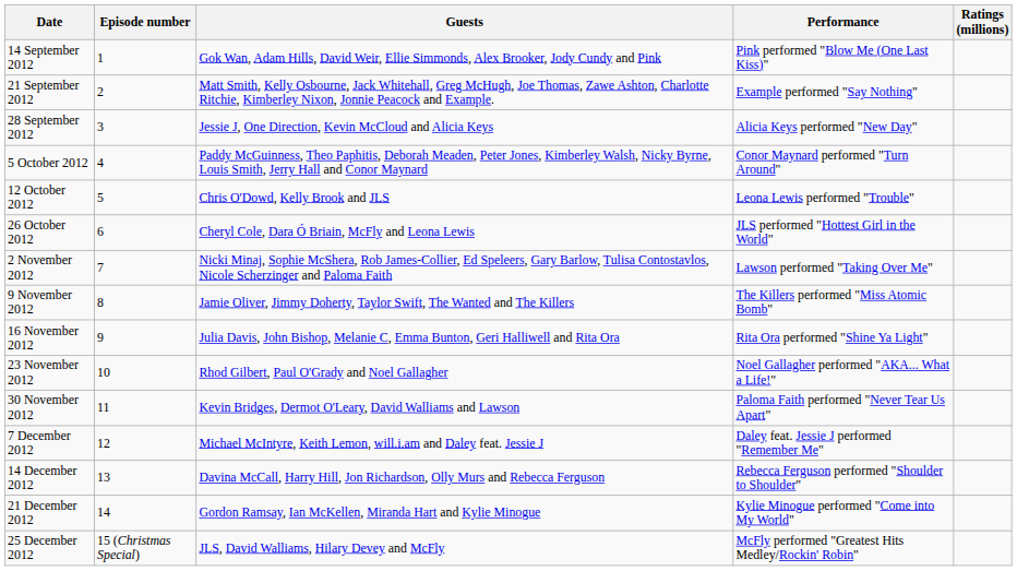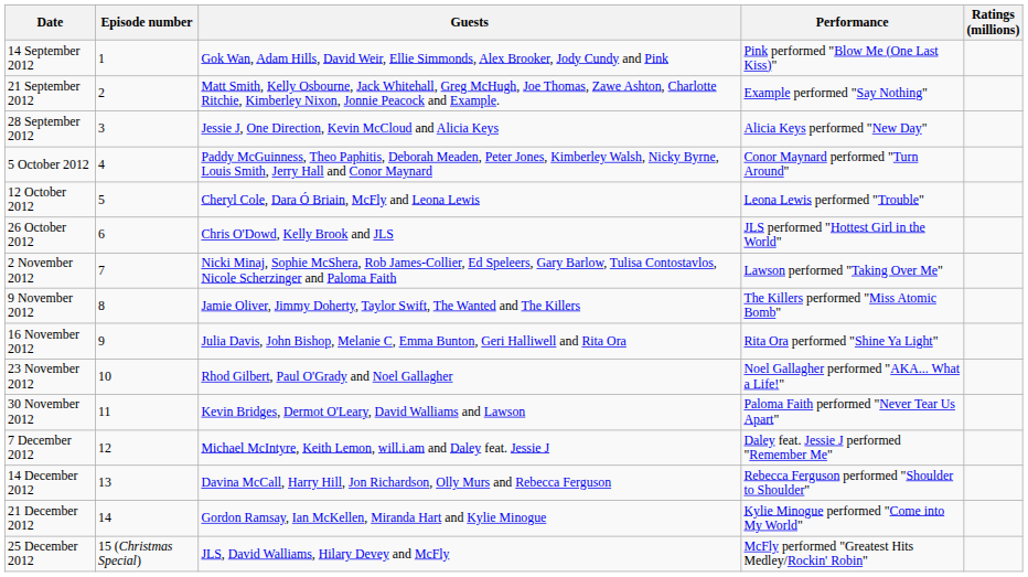 <table class="wikitable">
 <tr>
 <th>Date</th>
 <th>Episode number</th>
 <th>Guests</th>
 <th>Performance</th>
 <th>Ratings<br>(millions)</th>
 </tr>
 <tr>
 <td>14 September 2012</td>
 <td>1</td>
 <td><a href='#'>Gok Wan</a>, <a href='#'>Adam Hills</a>, <a href='#'>David Weir</a>, <a href='#'>Ellie Simmonds</a>, <a href='#'>Alex Brooker</a>, <a href='#'>Jody Cundy</a> and <a href='#'>Pink</a></td>
 <td><a href='#'>Pink</a> performed "<a href='#'>Blow Me (One Last Kiss)</a>"</td>
 <td></td>
 </tr>
 <tr>
 <td>21 September 2012</td>
 <td>2</td>
 <td><a href='#'>Matt Smith</a>, <a href='#'>Kelly Osbourne</a>, <a href='#'>Jack Whitehall</a>, <a href='#'>Greg McHugh</a>, <a href='#'>Joe Thomas</a>, <a href='#'>Zawe Ashton</a>, <a href='#'>Charlotte Ritchie</a>, <a href='#'>Kimberley Nixon</a>, <a href='#'>Jonnie Peacock</a> and <a href='#'>Example</a>.</td>
 <td><a href='#'>Example</a> performed "<a href='#'>Say Nothing</a>"</td>
 <td></td>
 </tr>
 <tr>
 <td>28 September 2012</td>
 <td>3</td>
 <td><a href='#'>Jessie J</a>, <a href='#'>One Direction</a>, <a href='#'>Kevin McCloud</a> and <a href='#'>Alicia Keys</a></td>
 <td><a href='#'>Alicia Keys</a> performed "<a href='#'>New Day</a>"</td>
 <td></td>
 </tr>
 <tr>
 <td>5 October 2012</td>
 <td>4</td>
 <td><a href='#'>Paddy McGuinness</a>, <a href='#'>Theo Paphitis</a>, <a href='#'>Deborah Meaden</a>, <a href='#'>Peter Jones</a>, <a href='#'>Kimberley Walsh</a>, <a href='#'>Nicky Byrne</a>, <a href='#'>Louis Smith</a>, <a href='#'>Jerry Hall</a> and <a href='#'>Conor Maynard</a></td>
 <td><a href='#'>Conor Maynard</a> performed "<a href='#'>Turn Around</a>"</td>
 <td></td>
 </tr>
 <tr>
 <td>12 October 2012</td>
 <td>5</td>
-<td><a href='#'>Chris O'Dowd</a>, <a href='#'>Kelly Brook</a> and <a href='#'>JLS</a></td>
+<td><a href='#'>Cheryl Cole</a>, <a href='#'>Dara Ó Briain</a>, <a href='#'>McFly</a> and <a href='#'>Leona Lewis</a></td>
 <td><a href='#'>Leona Lewis</a> performed "<a href='#'>Trouble</a>"</td>
 <td></td>
 </tr>
 <tr>
 <td>26 October 2012</td>
 <td>6</td>
-<td><a href='#'>Cheryl Cole</a>, <a href='#'>Dara Ó Briain</a>, <a href='#'>McFly</a> and <a href='#'>Leona Lewis</a></td>
+<td><a href='#'>Chris O'Dowd</a>, <a href='#'>Kelly Brook</a> and <a href='#'>JLS</a></td>
 <td><a href='#'>JLS</a> performed "<a href='#'>Hottest Girl in the World</a>"</td>
 <td></td>
 </tr>
 <tr>
 <td>2 November 2012</td>
 <td>7</td>
 <td><a href='#'>Nicki Minaj</a>, <a href='#'>Sophie McShera</a>, <a href='#'>Rob James-Collier</a>, <a href='#'>Ed Speleers</a>, <a href='#'>Gary Barlow</a>, <a href='#'>Tulisa Contostavlos</a>, <a href='#'>Nicole Scherzinger</a> and <a href='#'>Paloma Faith</a></td>
 <td><a href='#'>Lawson</a> performed "<a href='#'>Taking Over Me</a>"</td>
 <td></td>
 </tr>
 <tr>
 <td>9 November 2012</td>
 <td>8</td>
 <td><a href='#'>Jamie Oliver</a>, <a href='#'>Jimmy Doherty</a>, <a href='#'>Taylor Swift</a>, <a href='#'>The Wanted</a> and <a href='#'>The Killers</a></td>
 <td><a href='#'>The Killers</a> performed "<a href='#'>Miss Atomic Bomb</a>"</td>
 <td></td>
 </tr>
 <tr>
 <td>16 November 2012</td>
 <td>9</td>
 <td><a href='#'>Julia Davis</a>, <a href='#'>John Bishop</a>, <a href='#'>Melanie C</a>, <a href='#'>Emma Bunton</a>, <a href='#'>Geri Halliwell</a> and <a href='#'>Rita Ora</a></td>
 <td><a href='#'>Rita Ora</a> performed "<a href='#'>Shine Ya Light</a>"</td>
 <td></td>
 </tr>
 <tr>
 <td>23 November 2012</td>
 <td>10</td>
 <td><a href='#'>Rhod Gilbert</a>, <a href='#'>Paul O'Grady</a> and <a href='#'>Noel Gallagher</a></td>
 <td><a href='#'>Noel Gallagher</a> performed "<a href='#'>AKA... What a Life!</a>"</td>
 <td></td>
 </tr>
 <tr>
 <td>30 November 2012</td>
 <td>11</td>
 <td><a href='#'>Kevin Bridges</a>, <a href='#'>Dermot O'Leary</a>, <a href='#'>David Walliams</a> and <a href='#'>Lawson</a></td>
 <td><a href='#'>Paloma Faith</a> performed "<a href='#'>Never Tear Us Apart</a>"</td>
 <td></td>
 </tr>
 <tr>
 <td>7 December 2012</td>
 <td>12</td>
 <td><a href='#'>Michael McIntyre</a>, <a href='#'>Keith Lemon</a>, <a href='#'>will.i.am</a> and <a href='#'>Daley</a> feat. <a href='#'>Jessie J</a></td>
 <td><a href='#'>Daley</a> feat. <a href='#'>Jessie J</a> performed "<a href='#'>Remember Me</a>"</td>
 <td></td>
 </tr>
 <tr>
 <td>14 December 2012</td>
 <td>13</td>
 <td><a href='#'>Davina McCall</a>, <a href='#'>Harry Hill</a>, <a href='#'>Jon Richardson</a>, <a href='#'>Olly Murs</a> and <a href='#'>Rebecca Ferguson</a></td>
 <td><a href='#'>Rebecca Ferguson</a> performed "<a href='#'>Shoulder to Shoulder</a>"</td>
 <td></td>
 </tr>
 <tr>
 <td>21 December 2012</td>
 <td>14</td>
 <td><a href='#'>Gordon Ramsay</a>, <a href='#'>Ian McKellen</a>, <a href='#'>Miranda Hart</a> and <a href='#'>Kylie Minogue</a></td>
 <td><a href='#'>Kylie Minogue</a> performed "<a href='#'>Come into My World</a>"</td>
 <td></td>
 </tr>
 <tr>
 <td>25 December 2012</td>
 <td>15 (<em>Christmas Special</em>)</td>
 <td><a href='#'>JLS</a>, <a href='#'>David Walliams</a>, <a href='#'>Hilary Devey</a> and <a href='#'>McFly</a></td>
 <td><a href='#'>McFly</a> performed "Greatest Hits Medley/<a href='#'>Rockin' Robin</a>"</td>
 <td></td>
 </tr>
 </table>
